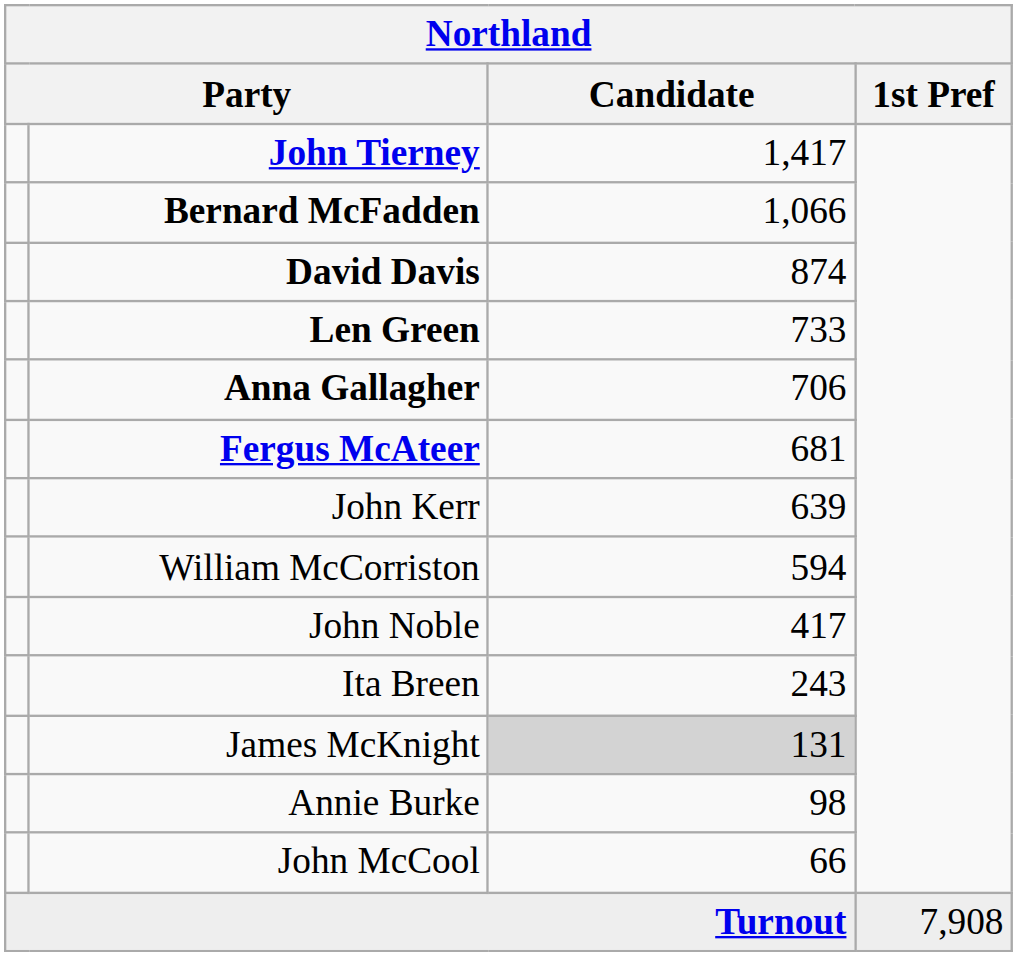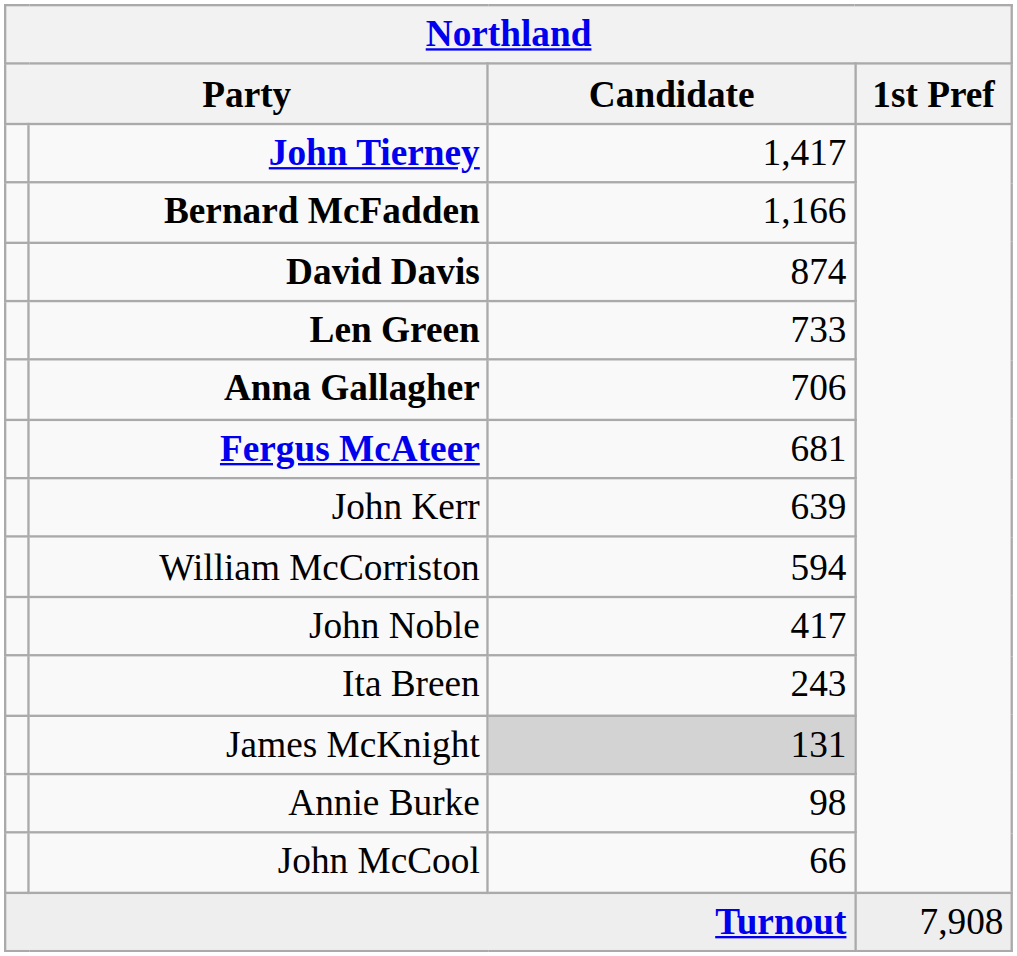 <table class="wikitable">
 <tr>
 <th colspan="4" align="center"><a href='#'>Northland</a></th>
 </tr>
 <tr>
 <th colspan="2" align="center" width=200>Party</th>
 <th width=150>Candidate</th>
 <th width=60>1st Pref</th>
 </tr>
 <tr>
 <td></td>
 <td align="right"><strong><a href='#'>John Tierney</a></strong></td>
 <td align="right">1,417</td>
 </tr>
 <tr>
 <td></td>
 <td align="right"><strong>Bernard McFadden</strong></td>
-<td align="right">1,066</td>
+<td align="right">1,166</td>
 </tr>
 <tr>
 <td></td>
 <td align="right"><strong>David Davis</strong></td>
 <td align="right">874</td>
 </tr>
 <tr>
 <td></td>
 <td align="right"><strong>Len Green</strong></td>
 <td align="right">733</td>
 </tr>
 <tr>
 <td></td>
 <td align="right"><strong>Anna Gallagher</strong></td>
 <td align="right">706</td>
 </tr>
 <tr>
 <td></td>
 <td align="right"><strong><a href='#'>Fergus McAteer</a></strong></td>
 <td align="right">681</td>
 </tr>
 <tr>
 <td></td>
 <td align="right">John Kerr</td>
 <td align="right">639</td>
 </tr>
 <tr>
 <td></td>
 <td align="right">William McCorriston</td>
 <td align="right">594</td>
 </tr>
 <tr>
 <td></td>
 <td align="right">John Noble</td>
 <td align="right">417</td>
 </tr>
 <tr>
 <td></td>
 <td align="right">Ita Breen</td>
 <td align="right">243</td>
 </tr>
 <tr>
 <td></td>
 <td align="right">James McKnight</td>
 <td align="right" style="background: lightgrey;">131</td>
 </tr>
 <tr>
 <td></td>
 <td align="right">Annie Burke</td>
 <td align="right">98</td>
 </tr>
 <tr>
 <td></td>
 <td align="right">John McCool</td>
 <td align="right">66</td>
 </tr>
 <tr bgcolor="EEEEEE">
 <td colspan=3 align="right"><strong><a href='#'>Turnout</a></strong></td>
 <td align="right">7,908</td>
 </tr>
 </table>
